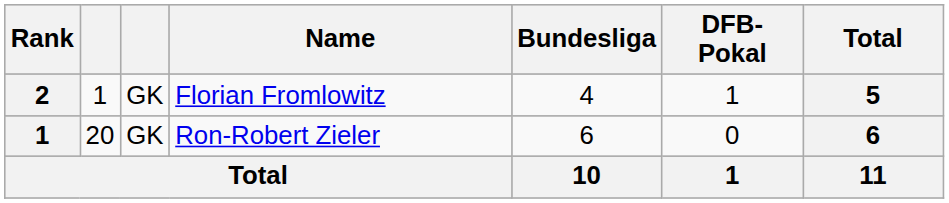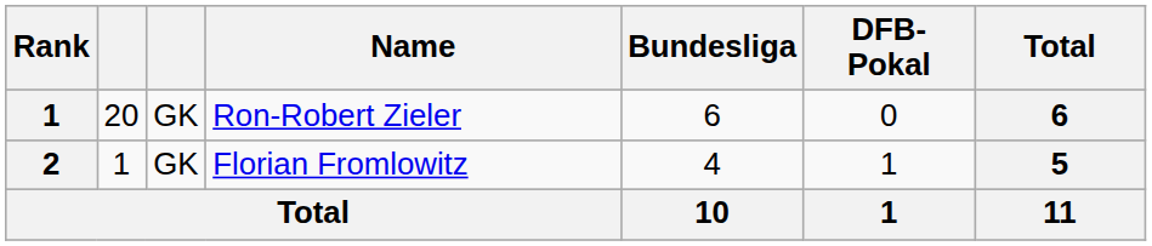 <table class="wikitable" style="text-align:center;">
 <tr>
 <th>Rank</th>
 <th></th>
 <th></th>
 <th width=205>Name</th>
 <th width=80>Bundesliga</th>
 <th width=80>DFB-Pokal</th>
 <th width=80>Total</th>
 </tr>
 <tr>
+<th>1</th>
+<td>20</td>
+<td>GK</td>
+<td align="left"> <a href='#'>Ron-Robert Zieler</a></td>
+<td>6</td>
+<td>0</td>
+<th>6</th>
+</tr>
+<tr>
 <th>2</th>
 <td>1</td>
 <td>GK</td>
 <td align="left"> <a href='#'>Florian Fromlowitz</a></td>
 <td>4</td>
 <td>1</td>
 <th>5</th>
 </tr>
 <tr>
-<th>1</th>
-<td>20</td>
-<td>GK</td>
-<td align="left"> <a href='#'>Ron-Robert Zieler</a></td>
-<td>6</td>
-<td>0</td>
-<th>6</th>
-</tr>
-<tr>
 <th colspan="4">Total</th>
 <th>10</th>
 <th>1</th>
 <th>11</th>
 </tr>
 </table>
